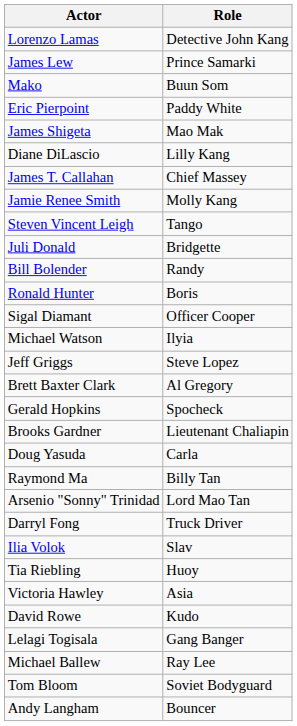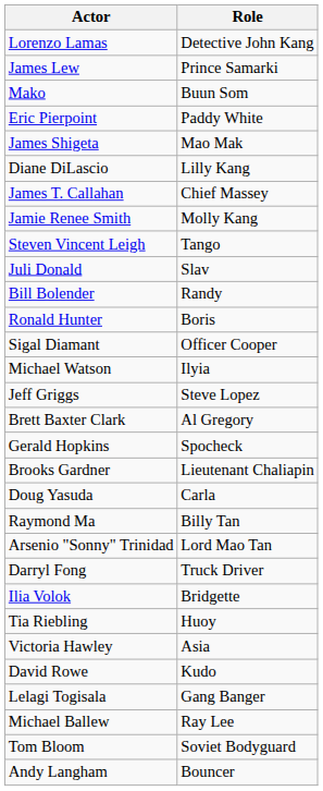 <table class="wikitable">
 <tr>
 <th>Actor</th>
 <th>Role</th>
 </tr>
 <tr>
 <td><a href='#'>Lorenzo Lamas</a></td>
 <td>Detective John Kang</td>
 </tr>
 <tr>
 <td><a href='#'>James Lew</a></td>
 <td>Prince Samarki</td>
 </tr>
 <tr>
 <td><a href='#'>Mako</a></td>
 <td>Buun Som</td>
 </tr>
 <tr>
 <td><a href='#'>Eric Pierpoint</a></td>
 <td>Paddy White</td>
 </tr>
 <tr>
 <td><a href='#'>James Shigeta</a></td>
 <td>Mao Mak</td>
 </tr>
 <tr>
 <td>Diane DiLascio</td>
 <td>Lilly Kang</td>
 </tr>
 <tr>
 <td><a href='#'>James T. Callahan</a></td>
 <td>Chief Massey</td>
 </tr>
 <tr>
 <td><a href='#'>Jamie Renee Smith</a></td>
 <td>Molly Kang</td>
 </tr>
 <tr>
 <td><a href='#'>Steven Vincent Leigh</a></td>
 <td>Tango</td>
 </tr>
 <tr>
 <td><a href='#'>Juli Donald</a></td>
-<td>Bridgette</td>
+<td>Slav</td>
 </tr>
 <tr>
 <td><a href='#'>Bill Bolender</a></td>
 <td>Randy</td>
 </tr>
 <tr>
 <td><a href='#'>Ronald Hunter</a></td>
 <td>Boris</td>
 </tr>
 <tr>
 <td>Sigal Diamant</td>
 <td>Officer Cooper</td>
 </tr>
 <tr>
 <td>Michael Watson</td>
 <td>Ilyia</td>
 </tr>
 <tr>
 <td>Jeff Griggs</td>
 <td>Steve Lopez</td>
 </tr>
 <tr>
 <td>Brett Baxter Clark</td>
 <td>Al Gregory</td>
 </tr>
 <tr>
 <td>Gerald Hopkins</td>
 <td>Spocheck</td>
 </tr>
 <tr>
 <td>Brooks Gardner</td>
 <td>Lieutenant Chaliapin</td>
 </tr>
 <tr>
 <td>Doug Yasuda</td>
 <td>Carla</td>
 </tr>
 <tr>
 <td>Raymond Ma</td>
 <td>Billy Tan</td>
 </tr>
 <tr>
 <td>Arsenio "Sonny" Trinidad</td>
 <td>Lord Mao Tan</td>
 </tr>
 <tr>
 <td>Darryl Fong</td>
 <td>Truck Driver</td>
 </tr>
 <tr>
 <td><a href='#'>Ilia Volok</a></td>
-<td>Slav</td>
+<td>Bridgette</td>
 </tr>
 <tr>
 <td>Tia Riebling</td>
 <td>Huoy</td>
 </tr>
 <tr>
 <td>Victoria Hawley</td>
 <td>Asia</td>
 </tr>
 <tr>
 <td>David Rowe</td>
 <td>Kudo</td>
 </tr>
 <tr>
 <td>Lelagi Togisala</td>
 <td>Gang Banger</td>
 </tr>
 <tr>
 <td>Michael Ballew</td>
 <td>Ray Lee</td>
 </tr>
 <tr>
 <td>Tom Bloom</td>
 <td>Soviet Bodyguard</td>
 </tr>
 <tr>
 <td>Andy Langham</td>
 <td>Bouncer</td>
 </tr>
 </table>
